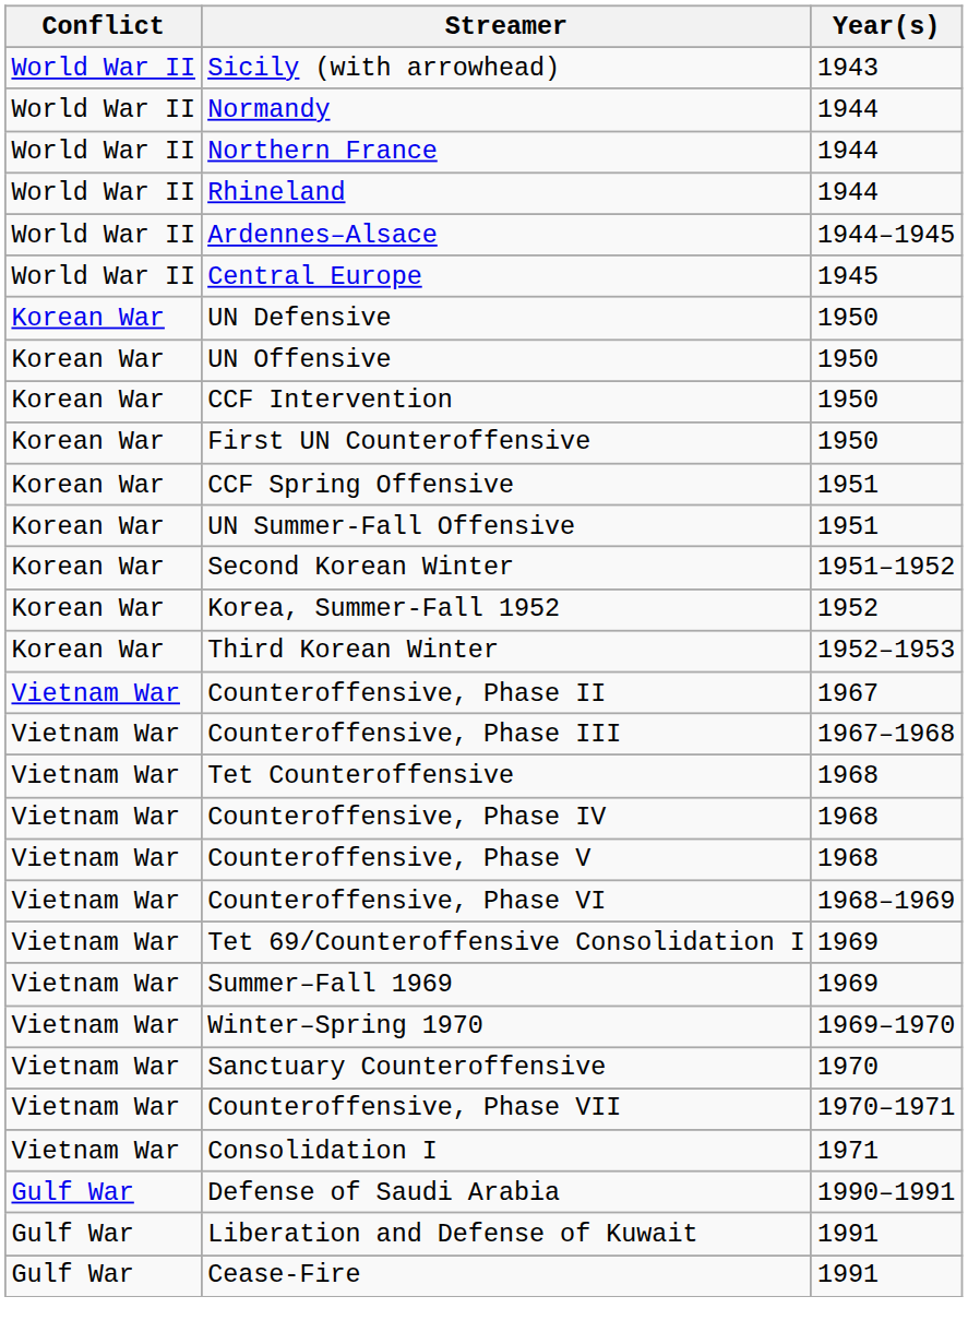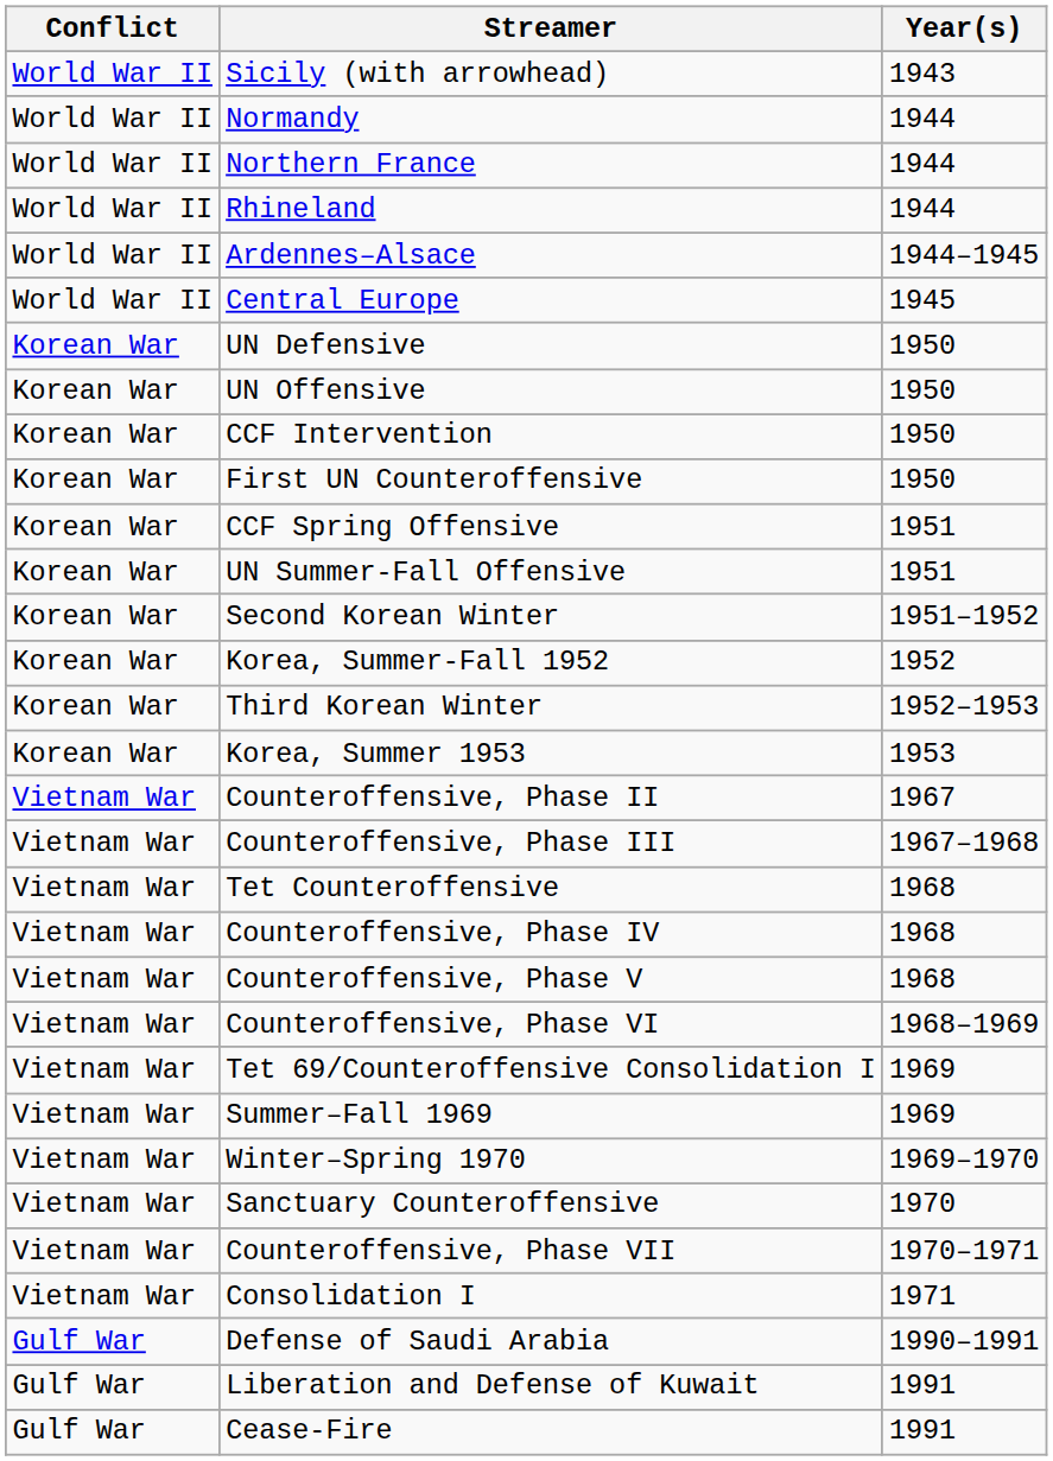 <table class="wikitable" style="float:left;">
 <tr>
 <th>Conflict</th>
 <th>Streamer</th>
 <th>Year(s)</th>
 </tr>
 <tr>
 <td><a href='#'>World War II</a></td>
 <td><a href='#'>Sicily</a> (with arrowhead)</td>
 <td>1943</td>
 </tr>
 <tr>
 <td>World War II</td>
 <td><a href='#'>Normandy</a></td>
 <td>1944</td>
 </tr>
 <tr>
 <td>World War II</td>
 <td><a href='#'>Northern France</a></td>
 <td>1944</td>
 </tr>
 <tr>
 <td>World War II</td>
 <td><a href='#'>Rhineland</a></td>
 <td>1944</td>
 </tr>
 <tr>
 <td>World War II</td>
 <td><a href='#'>Ardennes–Alsace</a></td>
 <td>1944–1945</td>
 </tr>
 <tr>
 <td>World War II</td>
 <td><a href='#'>Central Europe</a></td>
 <td>1945</td>
 </tr>
 <tr>
 <td><a href='#'>Korean War</a></td>
 <td>UN Defensive</td>
 <td>1950</td>
 </tr>
 <tr>
 <td>Korean War</td>
 <td>UN Offensive</td>
 <td>1950</td>
 </tr>
 <tr>
 <td>Korean War</td>
 <td>CCF Intervention</td>
 <td>1950</td>
 </tr>
 <tr>
 <td>Korean War</td>
 <td>First UN Counteroffensive</td>
 <td>1950</td>
 </tr>
 <tr>
 <td>Korean War</td>
 <td>CCF Spring Offensive</td>
 <td>1951</td>
 </tr>
 <tr>
 <td>Korean War</td>
 <td>UN Summer-Fall Offensive</td>
 <td>1951</td>
 </tr>
 <tr>
 <td>Korean War</td>
 <td>Second Korean Winter</td>
 <td>1951–1952</td>
 </tr>
 <tr>
 <td>Korean War</td>
 <td>Korea, Summer-Fall 1952</td>
 <td>1952</td>
 </tr>
 <tr>
 <td>Korean War</td>
 <td>Third Korean Winter</td>
 <td>1952–1953</td>
 </tr>
 <tr>
+<td>Korean War</td>
+<td>Korea, Summer 1953</td>
+<td>1953</td>
+</tr>
+<tr>
 <td><a href='#'>Vietnam War</a></td>
 <td>Counteroffensive, Phase II</td>
 <td>1967</td>
 </tr>
 <tr>
 <td>Vietnam War</td>
 <td>Counteroffensive, Phase III</td>
 <td>1967–1968</td>
 </tr>
 <tr>
 <td>Vietnam War</td>
 <td>Tet Counteroffensive</td>
 <td>1968</td>
 </tr>
 <tr>
 <td>Vietnam War</td>
 <td>Counteroffensive, Phase IV</td>
 <td>1968</td>
 </tr>
 <tr>
 <td>Vietnam War</td>
 <td>Counteroffensive, Phase V</td>
 <td>1968</td>
 </tr>
 <tr>
 <td>Vietnam War</td>
 <td>Counteroffensive, Phase VI</td>
 <td>1968–1969</td>
 </tr>
 <tr>
 <td>Vietnam War</td>
 <td>Tet 69/Counteroffensive Consolidation I</td>
 <td>1969</td>
 </tr>
 <tr>
 <td>Vietnam War</td>
 <td>Summer–Fall 1969</td>
 <td>1969</td>
 </tr>
 <tr>
 <td>Vietnam War</td>
 <td>Winter–Spring 1970</td>
 <td>1969–1970</td>
 </tr>
 <tr>
 <td>Vietnam War</td>
 <td>Sanctuary Counteroffensive</td>
 <td>1970</td>
 </tr>
 <tr>
 <td>Vietnam War</td>
 <td>Counteroffensive, Phase VII</td>
 <td>1970–1971</td>
 </tr>
 <tr>
 <td>Vietnam War</td>
 <td>Consolidation I</td>
 <td>1971</td>
 </tr>
 <tr>
 <td><a href='#'>Gulf War</a></td>
 <td>Defense of Saudi Arabia</td>
 <td>1990–1991</td>
 </tr>
 <tr>
 <td>Gulf War</td>
 <td>Liberation and Defense of Kuwait</td>
 <td>1991</td>
 </tr>
 <tr>
 <td>Gulf War</td>
 <td>Cease-Fire</td>
 <td>1991</td>
 </tr>
 </table>
